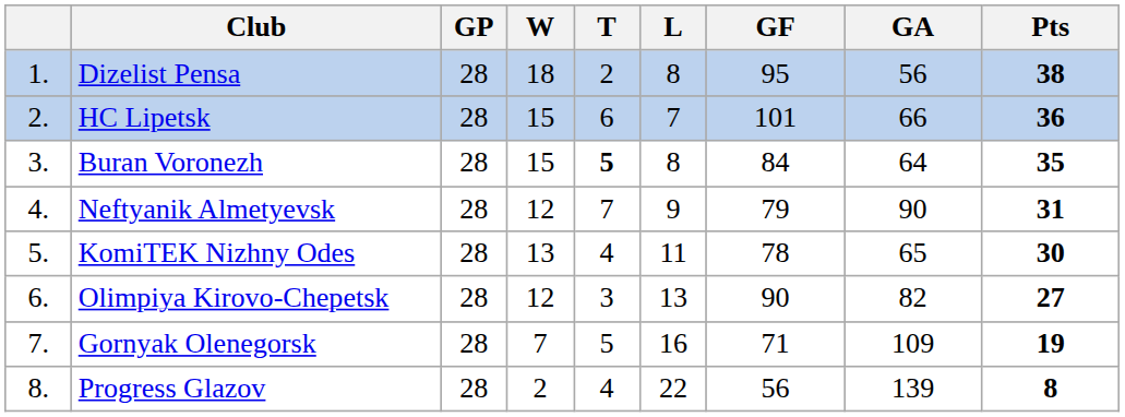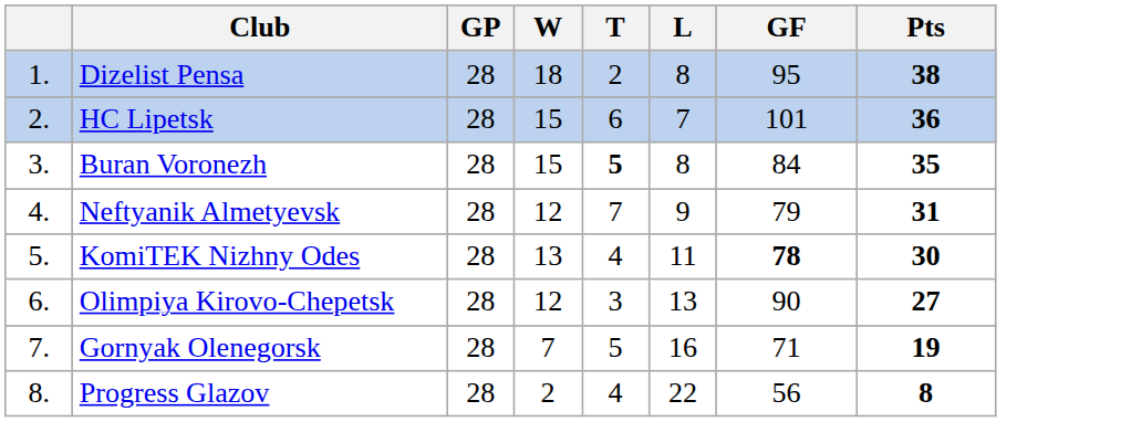 <table class="wikitable">
 <tr>
 <th width="30"></th>
 <th width="200">Club</th>
 <th width="30">GP</th>
 <th width="30">W</th>
 <th width="30">T</th>
 <th width="30">L</th>
 <th width="70">GF</th>
-<th width="70">GA</th>
 <th width="70">Pts</th>
 </tr>
 <tr bgcolor="#BCD2EE" align="center">
 <td>1.</td>
 <td align="left"><a href='#'>Dizelist Pensa</a></td>
 <td>28</td>
 <td>18</td>
 <td>2</td>
 <td>8</td>
 <td>95</td>
-<td>56</td>
 <td><strong>38</strong></td>
 </tr>
 <tr bgcolor="#BCD2EE" align="center">
 <td>2.</td>
 <td align="left"><a href='#'>HC Lipetsk</a></td>
 <td>28</td>
 <td>15</td>
 <td>6</td>
 <td>7</td>
 <td>101</td>
-<td>66</td>
 <td><strong>36</strong></td>
 </tr>
 <tr bgcolor="#FFFFFF" align="center">
 <td>3.</td>
 <td align="left"><a href='#'>Buran Voronezh</a></td>
 <td>28</td>
 <td>15</td>
 <td><strong>5</strong></td>
 <td>8</td>
 <td>84</td>
-<td>64</td>
 <td><strong>35</strong></td>
 </tr>
 <tr bgcolor="#FFFFFF" align="center">
 <td>4.</td>
 <td align="left"><a href='#'>Neftyanik Almetyevsk</a></td>
 <td>28</td>
 <td>12</td>
 <td>7</td>
 <td>9</td>
 <td>79</td>
-<td>90</td>
 <td><strong>31</strong></td>
 </tr>
 <tr bgcolor="#FFFFFF" align="center">
 <td>5.</td>
 <td align="left"><a href='#'>KomiTEK Nizhny Odes</a></td>
 <td>28</td>
 <td>13</td>
 <td>4</td>
 <td>11</td>
-<td>78</td>
-<td>65</td>
+<td><strong>78</strong></td>
 <td><strong>30</strong></td>
 </tr>
 <tr bgcolor="#FFFFFF" align="center">
 <td>6.</td>
 <td align="left"><a href='#'>Olimpiya Kirovo-Chepetsk</a></td>
 <td>28</td>
 <td>12</td>
 <td>3</td>
 <td>13</td>
 <td>90</td>
-<td>82</td>
 <td><strong>27</strong></td>
 </tr>
 <tr bgcolor="#FFFFFF" align="center">
 <td>7.</td>
 <td align="left"><a href='#'>Gornyak Olenegorsk</a></td>
 <td>28</td>
 <td>7</td>
 <td>5</td>
 <td>16</td>
 <td>71</td>
-<td>109</td>
 <td><strong>19</strong></td>
 </tr>
 <tr bgcolor="#FFFFFF" align="center">
 <td>8.</td>
 <td align="left"><a href='#'>Progress Glazov</a></td>
 <td>28</td>
 <td>2</td>
 <td>4</td>
 <td>22</td>
 <td>56</td>
-<td>139</td>
 <td><strong>8</strong></td>
 </tr>
 </table>
